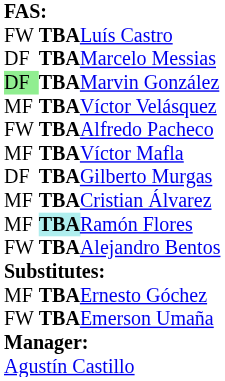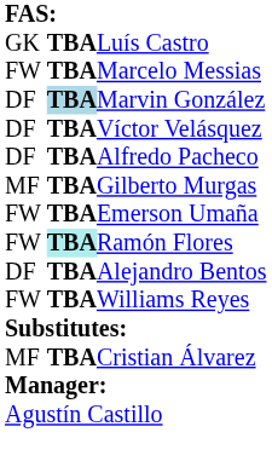 <table style="font-size: 90%" cellspacing="0" cellpadding="0">
 <tr>
 <td colspan="4"><strong>FAS:</strong></td>
 </tr>
 <tr>
 <th width="25"></th>
 <th width="25"></th>
 </tr>
 <tr>
-<td>FW</td>
+<td>GK</td>
 <td><strong>TBA</strong></td>
 <td>  <a href='#'>Luís Castro</a></td>
 </tr>
 <tr>
-<td>DF</td>
+<td>FW</td>
 <td><strong>TBA</strong></td>
 <td> <a href='#'>Marcelo Messias</a></td>
 </tr>
 <tr>
-<td style="background: lightgreen;">DF</td>
-<td><strong>TBA</strong></td>
+<td>DF</td>
+<td style="background: lightblue;"><strong>TBA</strong></td>
 <td> <a href='#'>Marvin González</a>  </td>
 </tr>
 <tr>
-<td>MF</td>
+<td>DF</td>
 <td><strong>TBA</strong></td>
 <td> <a href='#'>Víctor Velásquez</a></td>
 </tr>
 <tr>
-<td>FW</td>
+<td>DF</td>
 <td><strong>TBA</strong></td>
 <td> <a href='#'>Alfredo Pacheco</a></td>
 </tr>
 <tr>
 <td>MF</td>
 <td><strong>TBA</strong></td>
-<td> <a href='#'>Víctor Mafla</a></td>
-<td> </td>
+<td> <a href='#'>Gilberto Murgas</a> </td>
+</tr>
+<tr>
+<td>FW</td>
+<td><strong>TBA</strong></td>
+<td> <a href='#'>Emerson Umaña</a></td>
+<td></td>
+</tr>
+<tr>
+<td>FW</td>
+<td style="background: paleturquoise;"><strong>TBA</strong></td>
+<td> <a href='#'>Ramón Flores</a></td>
 </tr>
 <tr>
 <td>DF</td>
 <td><strong>TBA</strong></td>
-<td> <a href='#'>Gilberto Murgas</a> </td>
-</tr>
-<tr>
-<td>MF</td>
-<td><strong>TBA</strong></td>
-<td> <a href='#'>Cristian Álvarez</a></td>
-<td></td>
-</tr>
-<tr>
-<td>MF</td>
-<td style="background: paleturquoise;"><strong>TBA</strong></td>
-<td> <a href='#'>Ramón Flores</a></td>
+<td> <a href='#'>Alejandro Bentos</a></td>
 </tr>
 <tr>
 <td>FW</td>
 <td><strong>TBA</strong></td>
-<td> <a href='#'>Alejandro Bentos</a></td>
+<td> <a href='#'>Williams Reyes</a></td>
+<td></td>
 </tr>
 <tr>
 <td colspan=3><strong>Substitutes:</strong></td>
 </tr>
 <tr>
 <td>MF</td>
 <td><strong>TBA</strong></td>
-<td>  <a href='#'>Ernesto Góchez</a></td>
-<td></td>
-</tr>
-<tr>
-<td>FW</td>
-<td><strong>TBA</strong></td>
-<td> <a href='#'>Emerson Umaña</a></td>
+<td> <a href='#'>Cristian Álvarez</a></td>
 <td></td>
 </tr>
 <tr>
 <td colspan=3><strong>Manager:</strong></td>
 </tr>
 <tr>
 <td colspan=4> <a href='#'>Agustín Castillo</a></td>
 </tr>
 </table>
